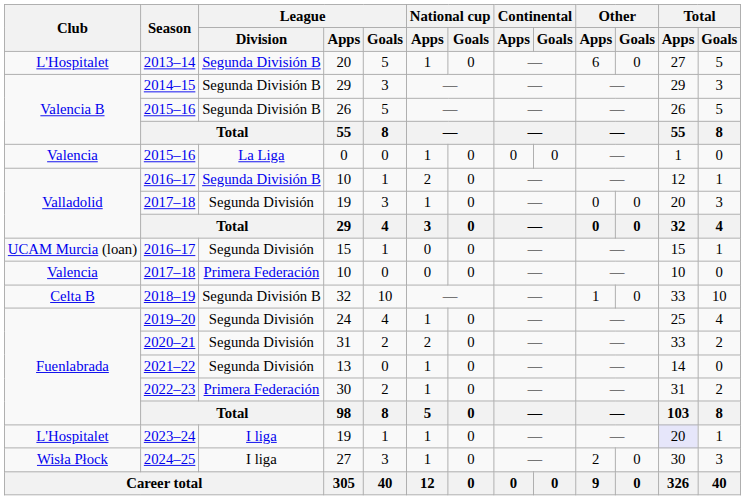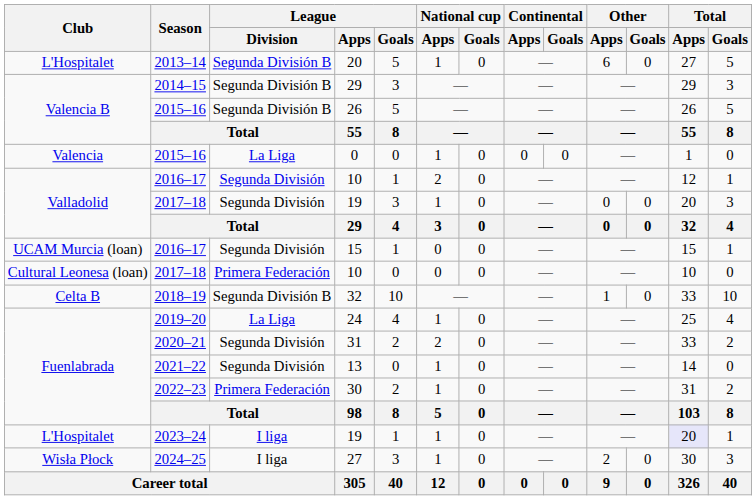 <table class="wikitable" style="text-align: center;">
 <tr>
 <th rowspan="2">Club</th>
 <th rowspan="2">Season</th>
 <th colspan="3">League</th>
 <th colspan="2">National cup</th>
 <th colspan="2">Continental</th>
 <th colspan="2">Other</th>
 <th colspan="2">Total</th>
 </tr>
 <tr>
 <th>Division</th>
 <th>Apps</th>
 <th>Goals</th>
 <th>Apps</th>
 <th>Goals</th>
 <th>Apps</th>
 <th>Goals</th>
 <th>Apps</th>
 <th>Goals</th>
 <th>Apps</th>
 <th>Goals</th>
 </tr>
 <tr>
 <td><a href='#'>L'Hospitalet</a></td>
 <td><a href='#'>2013–14</a></td>
 <td><a href='#'>Segunda División B</a></td>
 <td>20</td>
 <td>5</td>
 <td>1</td>
 <td>0</td>
 <td colspan="2">—</td>
 <td>6</td>
 <td>0</td>
 <td>27</td>
 <td>5</td>
 </tr>
 <tr>
 <td rowspan="3"><a href='#'>Valencia B</a></td>
 <td><a href='#'>2014–15</a></td>
 <td>Segunda División B</td>
 <td>29</td>
 <td>3</td>
 <td colspan="2">—</td>
 <td colspan="2">—</td>
 <td colspan="2">—</td>
 <td>29</td>
 <td>3</td>
 </tr>
 <tr>
 <td><a href='#'>2015–16</a></td>
 <td>Segunda División B</td>
 <td>26</td>
 <td>5</td>
 <td colspan="2">—</td>
 <td colspan="2">—</td>
 <td colspan="2">—</td>
 <td>26</td>
 <td>5</td>
 </tr>
 <tr>
 <th colspan="2">Total</th>
 <th>55</th>
 <th>8</th>
 <th colspan="2">—</th>
 <th colspan="2">—</th>
 <th colspan="2">—</th>
 <th>55</th>
 <th>8</th>
 </tr>
 <tr>
 <td><a href='#'>Valencia</a></td>
 <td><a href='#'>2015–16</a></td>
 <td><a href='#'>La Liga</a></td>
 <td>0</td>
 <td>0</td>
 <td>1</td>
 <td>0</td>
 <td>0</td>
 <td>0</td>
 <td colspan="2">—</td>
 <td>1</td>
 <td>0</td>
 </tr>
 <tr>
 <td rowspan="3"><a href='#'>Valladolid</a></td>
 <td><a href='#'>2016–17</a></td>
-<td><a href='#'>Segunda División B</a></td>
+<td><a href='#'>Segunda División</a></td>
 <td>10</td>
 <td>1</td>
 <td>2</td>
 <td>0</td>
 <td colspan="2">—</td>
 <td colspan="2">—</td>
 <td>12</td>
 <td>1</td>
 </tr>
 <tr>
 <td><a href='#'>2017–18</a></td>
 <td>Segunda División</td>
 <td>19</td>
 <td>3</td>
 <td>1</td>
 <td>0</td>
 <td colspan="2">—</td>
 <td>0</td>
 <td>0</td>
 <td>20</td>
 <td>3</td>
 </tr>
 <tr>
 <th colspan="2">Total</th>
 <th>29</th>
 <th>4</th>
 <th>3</th>
 <th>0</th>
 <th colspan="2">—</th>
 <th>0</th>
 <th>0</th>
 <th>32</th>
 <th>4</th>
 </tr>
 <tr>
 <td><a href='#'>UCAM Murcia</a> (loan)</td>
 <td><a href='#'>2016–17</a></td>
 <td>Segunda División</td>
 <td>15</td>
 <td>1</td>
 <td>0</td>
 <td>0</td>
 <td colspan="2">—</td>
 <td colspan="2">—</td>
 <td>15</td>
 <td>1</td>
 </tr>
 <tr>
-<td><a href='#'>Valencia</a></td>
+<td><a href='#'>Cultural Leonesa</a> (loan)</td>
 <td><a href='#'>2017–18</a></td>
 <td><a href='#'>Primera Federación</a></td>
 <td>10</td>
 <td>0</td>
 <td>0</td>
 <td>0</td>
 <td colspan="2">—</td>
 <td colspan="2">—</td>
 <td>10</td>
 <td>0</td>
 </tr>
 <tr>
 <td><a href='#'>Celta B</a></td>
 <td><a href='#'>2018–19</a></td>
 <td>Segunda División B</td>
 <td>32</td>
 <td>10</td>
 <td colspan="2">—</td>
 <td colspan="2">—</td>
 <td>1</td>
 <td>0</td>
 <td>33</td>
 <td>10</td>
 </tr>
 <tr>
 <td rowspan="5"><a href='#'>Fuenlabrada</a></td>
 <td><a href='#'>2019–20</a></td>
-<td>Segunda División</td>
+<td><a href='#'>La Liga</a></td>
 <td>24</td>
 <td>4</td>
 <td>1</td>
 <td>0</td>
 <td colspan="2">—</td>
 <td colspan="2">—</td>
 <td>25</td>
 <td>4</td>
 </tr>
 <tr>
 <td><a href='#'>2020–21</a></td>
 <td>Segunda División</td>
 <td>31</td>
 <td>2</td>
 <td>2</td>
 <td>0</td>
 <td colspan="2">—</td>
 <td colspan="2">—</td>
 <td>33</td>
 <td>2</td>
 </tr>
 <tr>
 <td><a href='#'>2021–22</a></td>
 <td>Segunda División</td>
 <td>13</td>
 <td>0</td>
 <td>1</td>
 <td>0</td>
 <td colspan="2">—</td>
 <td colspan="2">—</td>
 <td>14</td>
 <td>0</td>
 </tr>
 <tr>
 <td><a href='#'>2022–23</a></td>
 <td><a href='#'>Primera Federación</a></td>
 <td>30</td>
 <td>2</td>
 <td>1</td>
 <td>0</td>
 <td colspan="2">—</td>
 <td colspan="2">—</td>
 <td>31</td>
 <td>2</td>
 </tr>
 <tr>
 <th colspan="2">Total</th>
 <th>98</th>
 <th>8</th>
 <th>5</th>
 <th>0</th>
 <th colspan="2">—</th>
 <th colspan="2">—</th>
 <th>103</th>
 <th>8</th>
 </tr>
 <tr>
 <td><a href='#'>L'Hospitalet</a></td>
 <td><a href='#'>2023–24</a></td>
 <td><a href='#'>I liga</a></td>
 <td>19</td>
 <td>1</td>
 <td>1</td>
 <td>0</td>
 <td colspan="2">—</td>
 <td colspan="2">—</td>
 <td style="background: lavender;">20</td>
 <td>1</td>
 </tr>
 <tr>
 <td><a href='#'>Wisła Płock</a></td>
 <td><a href='#'>2024–25</a></td>
 <td>I liga</td>
 <td>27</td>
 <td>3</td>
 <td>1</td>
 <td>0</td>
 <td colspan="2">—</td>
 <td>2</td>
 <td>0</td>
 <td>30</td>
 <td>3</td>
 </tr>
 <tr>
 <th colspan="3">Career total</th>
 <th>305</th>
 <th>40</th>
 <th>12</th>
 <th>0</th>
 <th>0</th>
 <th>0</th>
 <th>9</th>
 <th>0</th>
 <th>326</th>
 <th>40</th>
 </tr>
 </table>
